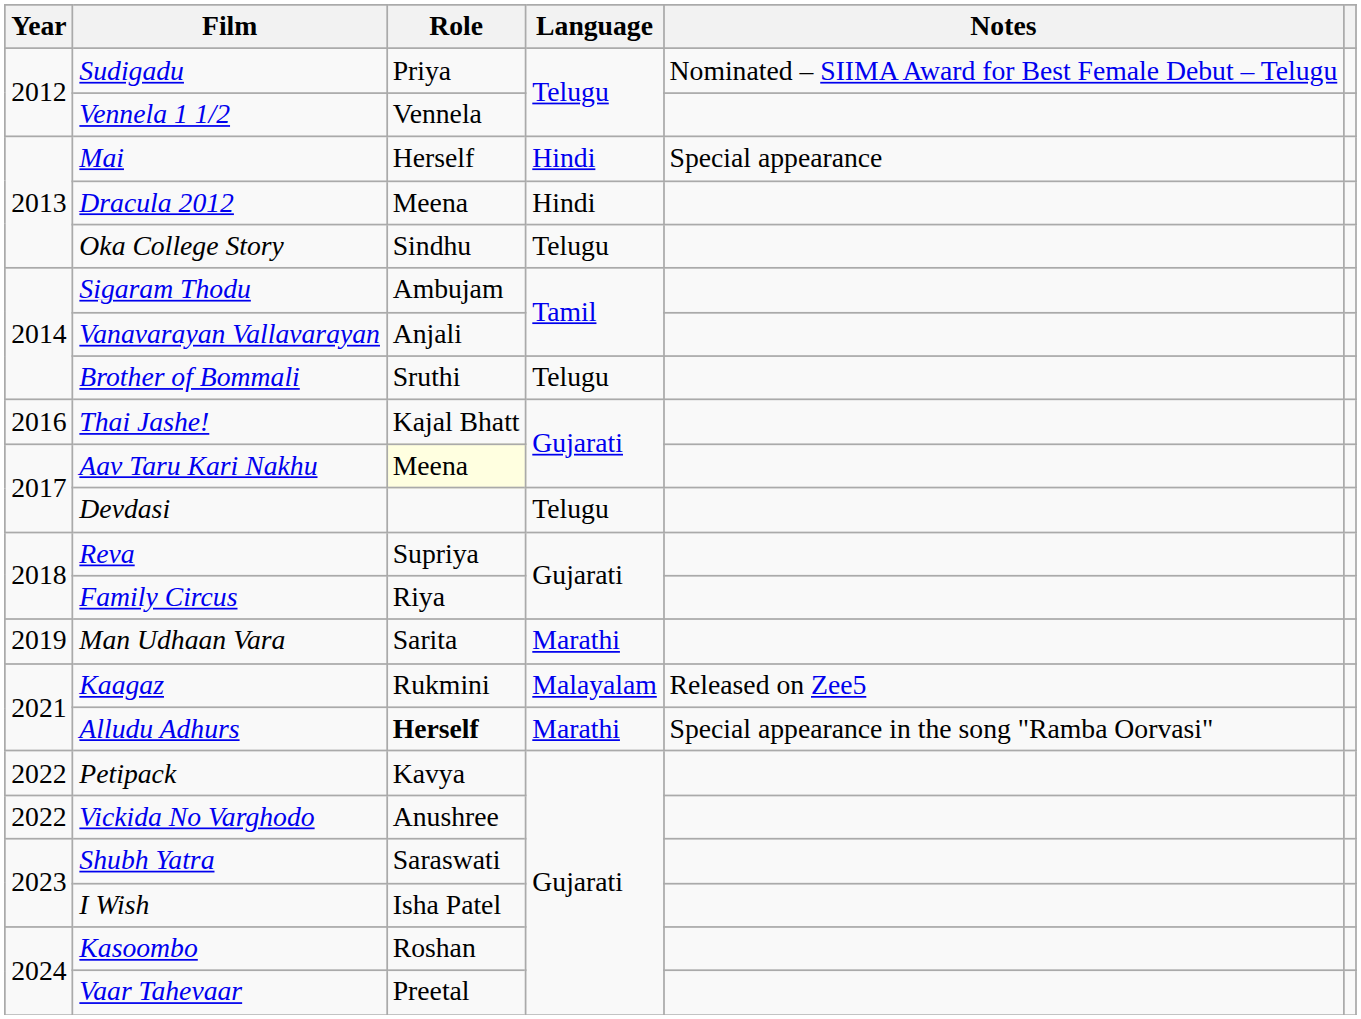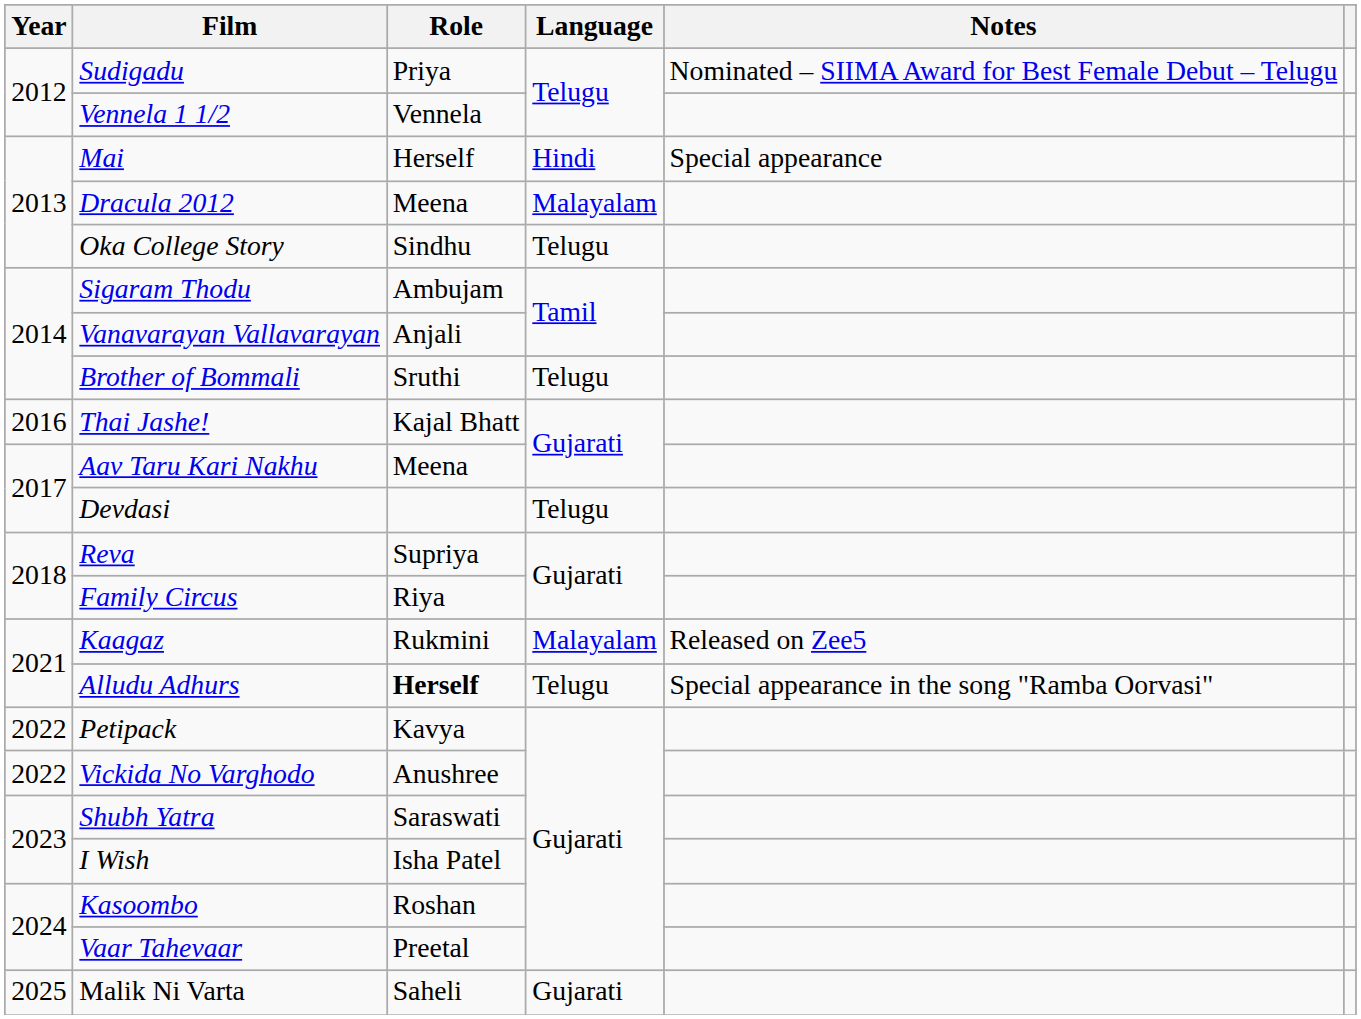 <table class="wikitable plainrowheaders sortable">
 <tr>
 <th scope="col">Year</th>
 <th scope="col">Film</th>
 <th scope="col">Role</th>
 <th scope="col">Language</th>
 <th scope="col" class="unsortable">Notes</th>
 <th scope="col" class="unsortable"></th>
 </tr>
 <tr>
 <td rowspan="2">2012</td>
 <td><em><a href='#'>Sudigadu</a></em></td>
 <td>Priya</td>
 <td rowspan="2"><a href='#'>Telugu</a></td>
 <td>Nominated – <a href='#'>SIIMA Award for Best Female Debut – Telugu</a></td>
 <td></td>
 </tr>
 <tr>
 <td><em><a href='#'>Vennela 1 1/2</a></em></td>
 <td>Vennela</td>
 <td></td>
 <td></td>
 </tr>
 <tr>
 <td rowspan="3">2013</td>
 <td><em><a href='#'>Mai</a></em></td>
 <td>Herself</td>
 <td><a href='#'>Hindi</a></td>
 <td>Special appearance</td>
 <td></td>
 </tr>
 <tr>
 <td><em><a href='#'>Dracula 2012</a></em></td>
 <td>Meena</td>
-<td>Hindi</td>
+<td><a href='#'>Malayalam</a></td>
 <td></td>
 <td></td>
 </tr>
 <tr>
 <td><em>Oka College Story </em></td>
 <td>Sindhu</td>
 <td>Telugu</td>
 <td></td>
 <td></td>
 </tr>
 <tr>
 <td rowspan="3">2014</td>
 <td><em><a href='#'>Sigaram Thodu</a></em></td>
 <td>Ambujam</td>
 <td rowspan="2"><a href='#'>Tamil</a></td>
 <td></td>
 <td></td>
 </tr>
 <tr>
 <td><em><a href='#'>Vanavarayan Vallavarayan</a></em></td>
 <td>Anjali</td>
 <td></td>
 <td></td>
 </tr>
 <tr>
 <td><em><a href='#'>Brother of Bommali</a></em></td>
 <td>Sruthi</td>
 <td>Telugu</td>
 <td></td>
 <td></td>
 </tr>
 <tr>
 <td>2016</td>
 <td><em><a href='#'>Thai Jashe!</a></em></td>
 <td>Kajal Bhatt</td>
 <td rowspan="2"><a href='#'>Gujarati</a></td>
 <td></td>
 <td></td>
 </tr>
 <tr>
 <td rowspan="2">2017</td>
 <td><em><a href='#'>Aav Taru Kari Nakhu</a></em></td>
-<td style="background: lightyellow;">Meena</td>
+<td>Meena</td>
 <td></td>
 <td></td>
 </tr>
 <tr>
 <td><em>Devdasi</em></td>
 <td></td>
 <td>Telugu</td>
 <td></td>
 <td></td>
 </tr>
 <tr>
 <td rowspan="2">2018</td>
 <td><em><a href='#'>Reva</a></em></td>
 <td>Supriya</td>
 <td rowspan="2">Gujarati</td>
 <td></td>
 <td></td>
 </tr>
 <tr>
 <td><em><a href='#'>Family Circus</a></em></td>
 <td>Riya</td>
 <td></td>
 <td></td>
 </tr>
 <tr>
-<td>2019</td>
-<td><em>Man Udhaan Vara</em></td>
-<td>Sarita</td>
-<td><a href='#'>Marathi</a></td>
-<td></td>
-<td></td>
-</tr>
-<tr>
 <td rowspan="2">2021</td>
 <td><em><a href='#'>Kaagaz</a></em></td>
 <td>Rukmini</td>
 <td><a href='#'>Malayalam</a></td>
 <td>Released on <a href='#'>Zee5</a></td>
 <td></td>
 </tr>
 <tr>
 <td><em><a href='#'>Alludu Adhurs</a></em></td>
 <td><strong>Herself</strong></td>
-<td><a href='#'>Marathi</a></td>
+<td>Telugu</td>
 <td>Special appearance in the song "Ramba Oorvasi"</td>
 <td></td>
 </tr>
 <tr>
 <td>2022</td>
 <td><em>Petipack</em></td>
 <td>Kavya</td>
 <td rowspan="6">Gujarati</td>
 <td></td>
 <td></td>
 </tr>
 <tr>
 <td>2022</td>
 <td><em><a href='#'>Vickida No Varghodo</a> </em></td>
 <td>Anushree</td>
 <td></td>
 <td></td>
 </tr>
 <tr>
 <td rowspan="2">2023</td>
 <td><em><a href='#'>Shubh Yatra</a></em></td>
 <td>Saraswati</td>
 <td></td>
 <td></td>
 </tr>
 <tr>
 <td><em>I Wish</em></td>
 <td>Isha Patel</td>
 <td></td>
 <td></td>
 </tr>
 <tr>
 <td rowspan="2">2024</td>
 <td><em><a href='#'>Kasoombo</a></em></td>
 <td>Roshan</td>
 <td></td>
 <td></td>
 </tr>
 <tr>
 <td><em><a href='#'>Vaar Tahevaar</a></em></td>
 <td>Preetal</td>
 <td></td>
 <td></td>
 </tr>
+<tr>
+<td>2025</td>
+<td>Malik Ni Varta</td>
+<td>Saheli</td>
+<td>Gujarati</td>
+<td></td>
+<td></td>
+</tr>
 </table>
